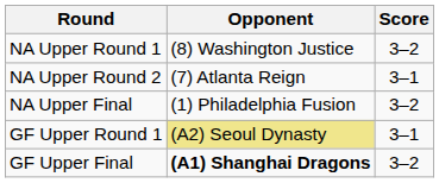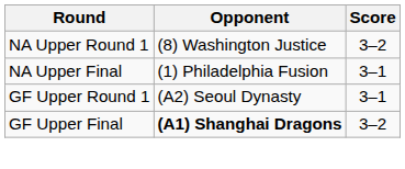 <table class="wikitable" style="text-align:center">
 <tr>
 <th>Round</th>
 <th>Opponent</th>
 <th>Score</th>
 </tr>
 <tr>
 <td style="text-align:left">NA Upper Round 1</td>
 <td style="text-align:left">(8) Washington Justice</td>
 <td>3–2</td>
 </tr>
 <tr>
-<td style="text-align:left">NA Upper Round 2</td>
-<td style="text-align:left">(7) Atlanta Reign</td>
+<td style="text-align:left">NA Upper Final</td>
+<td style="text-align:left">(1) Philadelphia Fusion</td>
 <td>3–1</td>
 </tr>
 <tr>
-<td style="text-align:left">NA Upper Final</td>
-<td style="text-align:left">(1) Philadelphia Fusion</td>
-<td>3–2</td>
-</tr>
-<tr>
 <td style="text-align:left">GF Upper Round 1</td>
-<td style="background: khaki; text-align:left">(A2) Seoul Dynasty</td>
+<td style="text-align:left">(A2) Seoul Dynasty</td>
 <td>3–1</td>
 </tr>
 <tr>
 <td style="text-align:left">GF Upper Final</td>
 <td style="text-align:left"><strong>(A1) Shanghai Dragons</strong></td>
 <td>3–2</td>
 </tr>
 </table>
